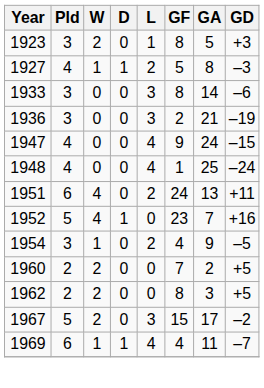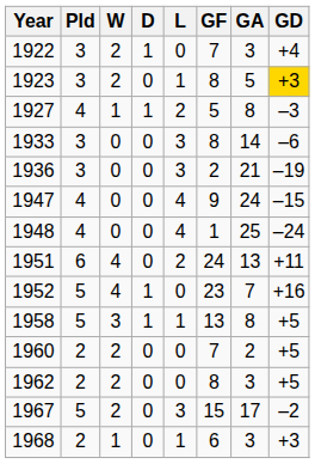 <table class="wikitable sortable" style="float:left; text-align:center;">
 <tr>
 <th width=40>Year</th>
 <th width=20>Pld</th>
 <th width=20>W</th>
 <th width=20>D</th>
 <th width=20>L</th>
 <th width=20>GF</th>
 <th width=20>GA</th>
 <th width=20>GD</th>
 </tr>
 <tr>
+<td>1922</td>
+<td>3</td>
+<td>2</td>
+<td>1</td>
+<td>0</td>
+<td>7</td>
+<td>3</td>
+<td>+4</td>
+</tr>
+<tr>
 <td>1923</td>
 <td>3</td>
 <td>2</td>
 <td>0</td>
 <td>1</td>
 <td>8</td>
 <td>5</td>
-<td>+3</td>
+<td style="background: gold;">+3</td>
 </tr>
 <tr>
 <td>1927</td>
 <td>4</td>
 <td>1</td>
 <td>1</td>
 <td>2</td>
 <td>5</td>
 <td>8</td>
 <td>–3</td>
 </tr>
 <tr>
 <td>1933</td>
 <td>3</td>
 <td>0</td>
 <td>0</td>
 <td>3</td>
 <td>8</td>
 <td>14</td>
 <td>–6</td>
 </tr>
 <tr>
 <td>1936</td>
 <td>3</td>
 <td>0</td>
 <td>0</td>
 <td>3</td>
 <td>2</td>
 <td>21</td>
 <td>–19</td>
 </tr>
 <tr>
 <td>1947</td>
 <td>4</td>
 <td>0</td>
 <td>0</td>
 <td>4</td>
 <td>9</td>
 <td>24</td>
 <td>–15</td>
 </tr>
 <tr>
 <td>1948</td>
 <td>4</td>
 <td>0</td>
 <td>0</td>
 <td>4</td>
 <td>1</td>
 <td>25</td>
 <td>–24</td>
 </tr>
 <tr>
 <td>1951</td>
 <td>6</td>
 <td>4</td>
 <td>0</td>
 <td>2</td>
 <td>24</td>
 <td>13</td>
 <td>+11</td>
 </tr>
 <tr>
 <td>1952</td>
 <td>5</td>
 <td>4</td>
 <td>1</td>
 <td>0</td>
 <td>23</td>
 <td>7</td>
 <td>+16</td>
 </tr>
 <tr>
-<td>1954</td>
+<td>1958</td>
+<td>5</td>
 <td>3</td>
 <td>1</td>
-<td>0</td>
-<td>2</td>
-<td>4</td>
-<td>9</td>
-<td>–5</td>
+<td>1</td>
+<td>13</td>
+<td>8</td>
+<td>+5</td>
 </tr>
 <tr>
 <td>1960</td>
 <td>2</td>
 <td>2</td>
 <td>0</td>
 <td>0</td>
 <td>7</td>
 <td>2</td>
 <td>+5</td>
 </tr>
 <tr>
 <td>1962</td>
 <td>2</td>
 <td>2</td>
 <td>0</td>
 <td>0</td>
 <td>8</td>
 <td>3</td>
 <td>+5</td>
 </tr>
 <tr>
 <td>1967</td>
 <td>5</td>
 <td>2</td>
 <td>0</td>
 <td>3</td>
 <td>15</td>
 <td>17</td>
 <td>–2</td>
 </tr>
 <tr>
-<td>1969</td>
+<td>1968</td>
+<td>2</td>
+<td>1</td>
+<td>0</td>
+<td>1</td>
 <td>6</td>
-<td>1</td>
-<td>1</td>
-<td>4</td>
-<td>4</td>
-<td>11</td>
-<td>–7</td>
+<td>3</td>
+<td>+3</td>
 </tr>
 <tr>
 </tr>
 </table>
